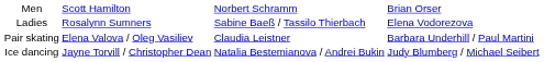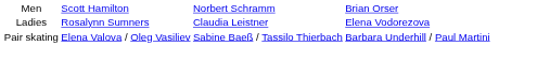 <table>
 <tr>
 <td align=center>Men</td>
 <td> <a href='#'>Scott Hamilton</a></td>
 <td> <a href='#'>Norbert Schramm</a></td>
 <td> <a href='#'>Brian Orser</a></td>
 </tr>
 <tr>
 <td align=center>Ladies</td>
 <td> <a href='#'>Rosalynn Sumners</a></td>
-<td> <a href='#'>Sabine Baeß</a> / <a href='#'>Tassilo Thierbach</a></td>
+<td> <a href='#'>Claudia Leistner</a></td>
 <td> <a href='#'>Elena Vodorezova</a></td>
 </tr>
 <tr>
 <td align=center>Pair skating</td>
 <td> <a href='#'>Elena Valova</a> / <a href='#'>Oleg Vasiliev</a></td>
-<td> <a href='#'>Claudia Leistner</a></td>
+<td> <a href='#'>Sabine Baeß</a> / <a href='#'>Tassilo Thierbach</a></td>
 <td> <a href='#'>Barbara Underhill</a> / <a href='#'>Paul Martini</a></td>
 </tr>
-<tr>
-<td align=center>Ice dancing</td>
-<td> <a href='#'>Jayne Torvill</a> / <a href='#'>Christopher Dean</a></td>
-<td> <a href='#'>Natalia Bestemianova</a> / <a href='#'>Andrei Bukin</a></td>
-<td> <a href='#'>Judy Blumberg</a> / <a href='#'>Michael Seibert</a></td>
-</tr>
 </table>
